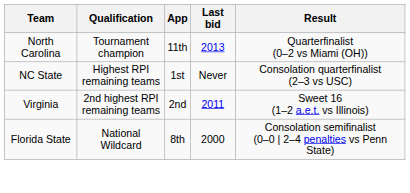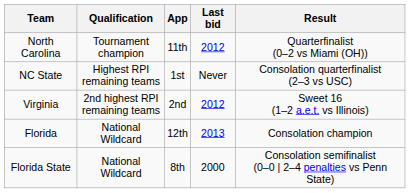 <table class="wikitable sortable" style="text-align:center">
 <tr>
 <th>Team</th>
 <th>Qualification</th>
 <th>App</th>
 <th>Last bid</th>
 <th>Result</th>
 </tr>
 <tr>
 <td>North Carolina</td>
 <td>Tournament<br>champion</td>
 <td>11th</td>
-<td><a href='#'>2013</a></td>
+<td><a href='#'>2012</a></td>
 <td>Quarterfinalist<br>(0–2 vs Miami (OH))</td>
 </tr>
 <tr>
 <td>NC State</td>
 <td>Highest RPI<br>remaining teams</td>
 <td>1st</td>
 <td>Never</td>
 <td>Consolation quarterfinalist<br>(2–3 vs USC)</td>
 </tr>
 <tr>
 <td>Virginia</td>
 <td>2nd highest RPI<br>remaining teams</td>
 <td>2nd</td>
-<td><a href='#'>2011</a></td>
+<td><a href='#'>2012</a></td>
 <td>Sweet 16<br>(1–2 <a href='#'>a.e.t.</a> vs Illinois)</td>
+</tr>
+<tr>
+<td>Florida</td>
+<td>National Wildcard</td>
+<td>12th</td>
+<td><a href='#'>2013</a></td>
+<td>Consolation champion</td>
 </tr>
 <tr>
 <td>Florida State</td>
 <td>National Wildcard</td>
 <td>8th</td>
 <td>2000</td>
 <td>Consolation semifinalist<br>(0–0 | 2–4 <a href='#'>penalties</a> vs Penn State)</td>
 </tr>
 </table>
